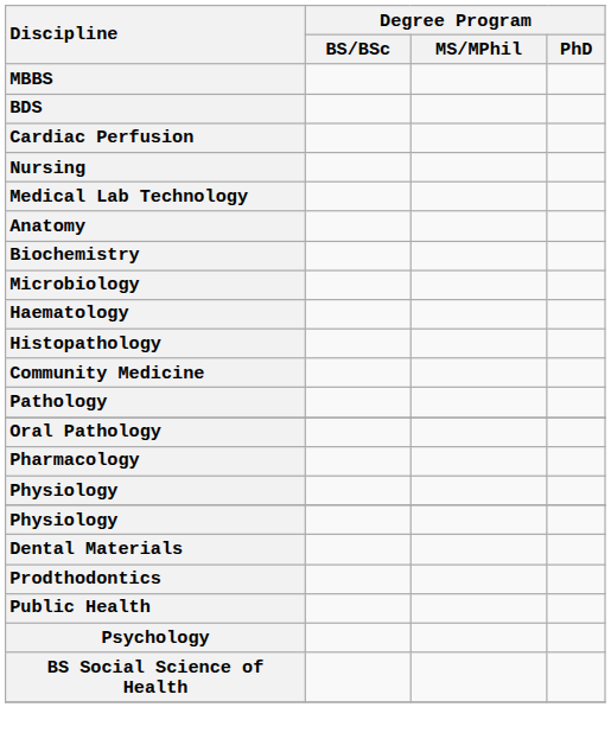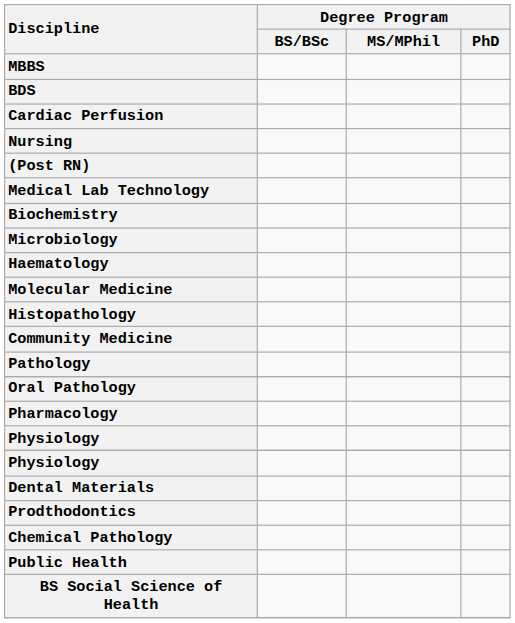 <table class="wikitable" style="text-align:center;">
 <tr>
 <th rowspan="2" style="width:210px; text-align:left;">Discipline</th>
 <th colspan="3" style="width:210px;">Degree Program</th>
 </tr>
 <tr>
 <th>BS/BSc</th>
 <th>MS/MPhil</th>
 <th>PhD</th>
 </tr>
 <tr>
 <th style="text-align:left">MBBS</th>
 <td></td>
 <td></td>
 <td></td>
 </tr>
 <tr>
 <th style="text-align:left">BDS</th>
 <td></td>
 <td></td>
 <td></td>
 </tr>
 <tr>
 <th style="text-align:left">Cardiac Perfusion</th>
 <td></td>
 <td></td>
 <td></td>
 </tr>
 <tr>
 <th style="text-align:left">Nursing</th>
 <td></td>
 <td></td>
 <td></td>
 </tr>
 <tr>
-<th style="text-align:left">Medical Lab Technology</th>
+<th style="text-align:left">(Post RN)</th>
 <td></td>
 <td></td>
 <td></td>
 </tr>
 <tr>
-<th style="text-align:left">Anatomy</th>
+<th style="text-align:left">Medical Lab Technology</th>
 <td></td>
 <td></td>
 <td></td>
 </tr>
 <tr>
 <th style="text-align:left">Biochemistry</th>
 <td></td>
 <td></td>
 <td></td>
 </tr>
 <tr>
 <th style="text-align:left">Microbiology</th>
 <td></td>
 <td></td>
 <td></td>
 </tr>
 <tr>
 <th style="text-align:left">Haematology</th>
+<td></td>
+<td></td>
+<td></td>
+</tr>
+<tr>
+<th style="text-align:left">Molecular Medicine</th>
 <td></td>
 <td></td>
 <td></td>
 </tr>
 <tr>
 <th style="text-align:left">Histopathology</th>
 <td></td>
 <td></td>
 <td></td>
 </tr>
 <tr>
 <th style="text-align:left">Community Medicine</th>
 <td></td>
 <td></td>
 <td></td>
 </tr>
 <tr>
 <th style="text-align:left">Pathology</th>
 <td></td>
 <td></td>
 <td></td>
 </tr>
 <tr>
 </tr>
 <tr>
 </tr>
 <tr>
 <th style="text-align:left">Oral Pathology</th>
 <td></td>
 <td></td>
 <td></td>
 </tr>
 <tr>
 <th style="text-align:left">Pharmacology</th>
 <td></td>
 <td></td>
 <td></td>
 </tr>
 <tr>
 <th style="text-align:left">Physiology</th>
 <td></td>
 <td></td>
 <td></td>
 </tr>
 <tr>
 </tr>
 <tr>
 <th style="text-align:left">Physiology</th>
 <td></td>
 <td></td>
 <td></td>
 </tr>
 <tr>
 <th style="text-align:left">Dental Materials</th>
 <td></td>
 <td></td>
 <td></td>
 </tr>
 <tr>
 <th style="text-align:left">Prodthodontics</th>
 <td></td>
 <td></td>
 <td></td>
 </tr>
 <tr>
-<th style="text-align:left">Public Health</th>
+<th style="text-align:left">Chemical Pathology</th>
 <td></td>
 <td></td>
 <td></td>
 </tr>
 <tr>
-<th>Psychology</th>
+<th style="text-align:left">Public Health</th>
 <td></td>
 <td></td>
 <td></td>
 </tr>
 <tr>
 <th>BS Social Science of Health</th>
 <td></td>
 <td></td>
 <td></td>
 </tr>
 <tr>
 </tr>
 </table>
